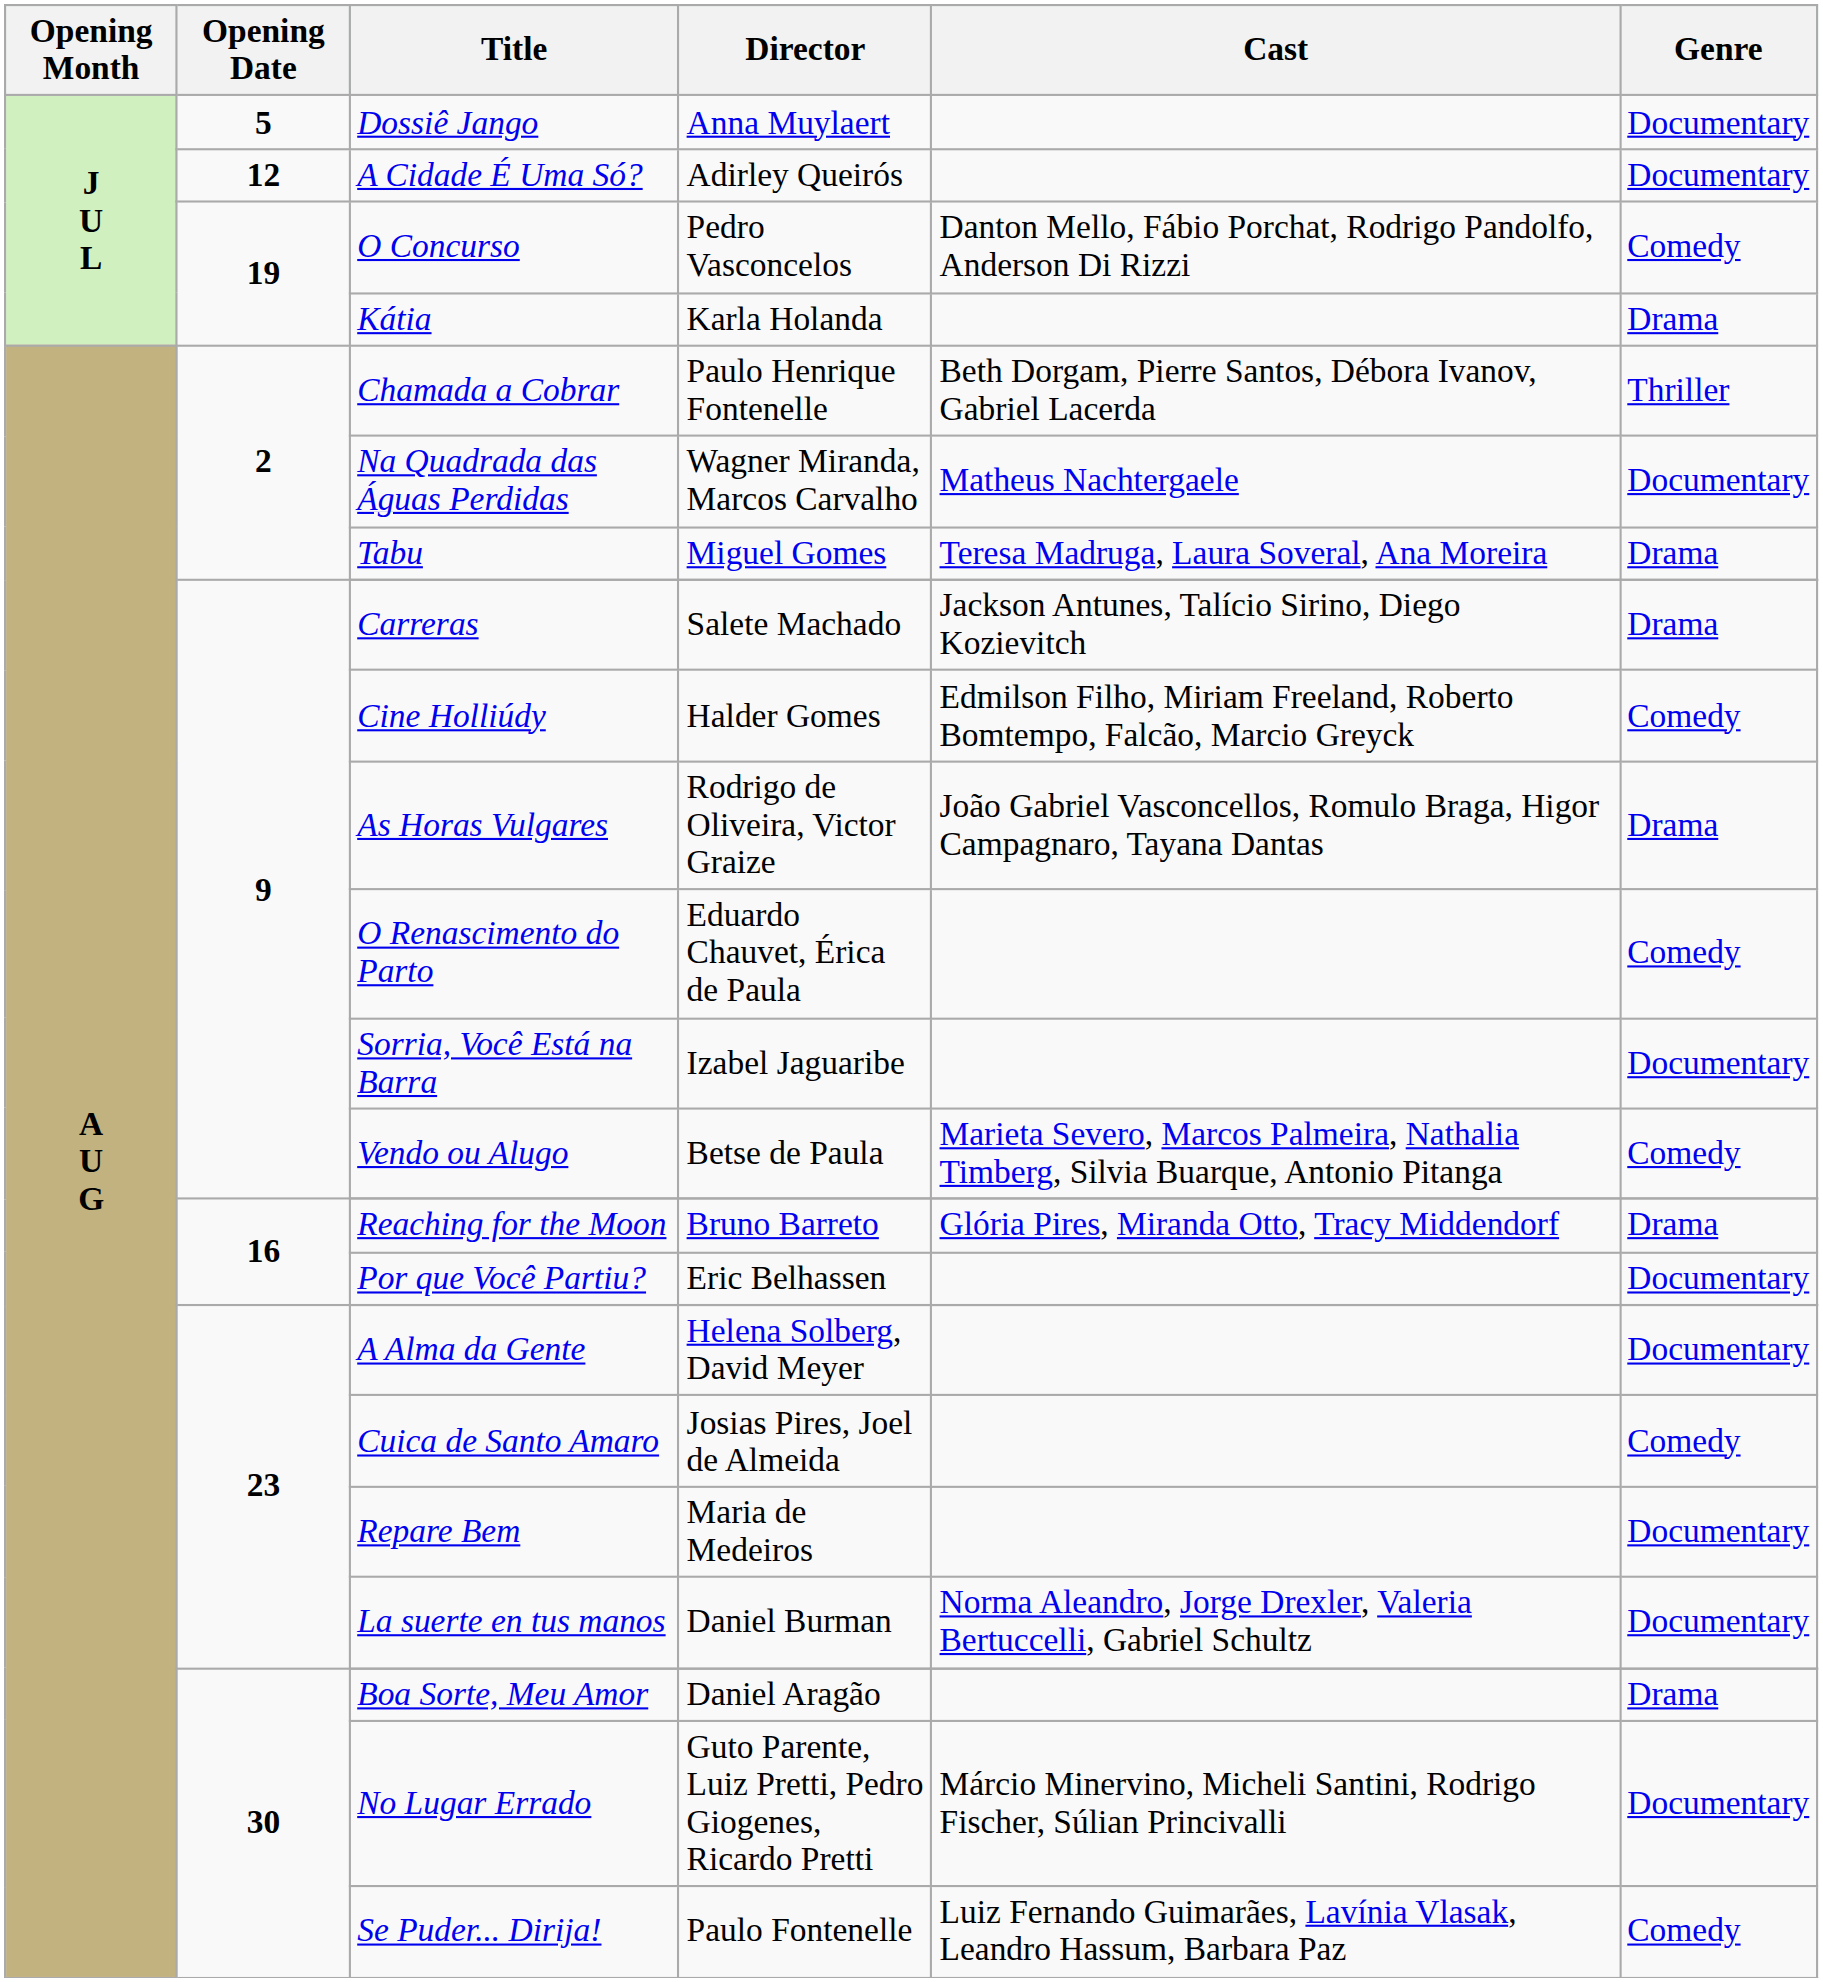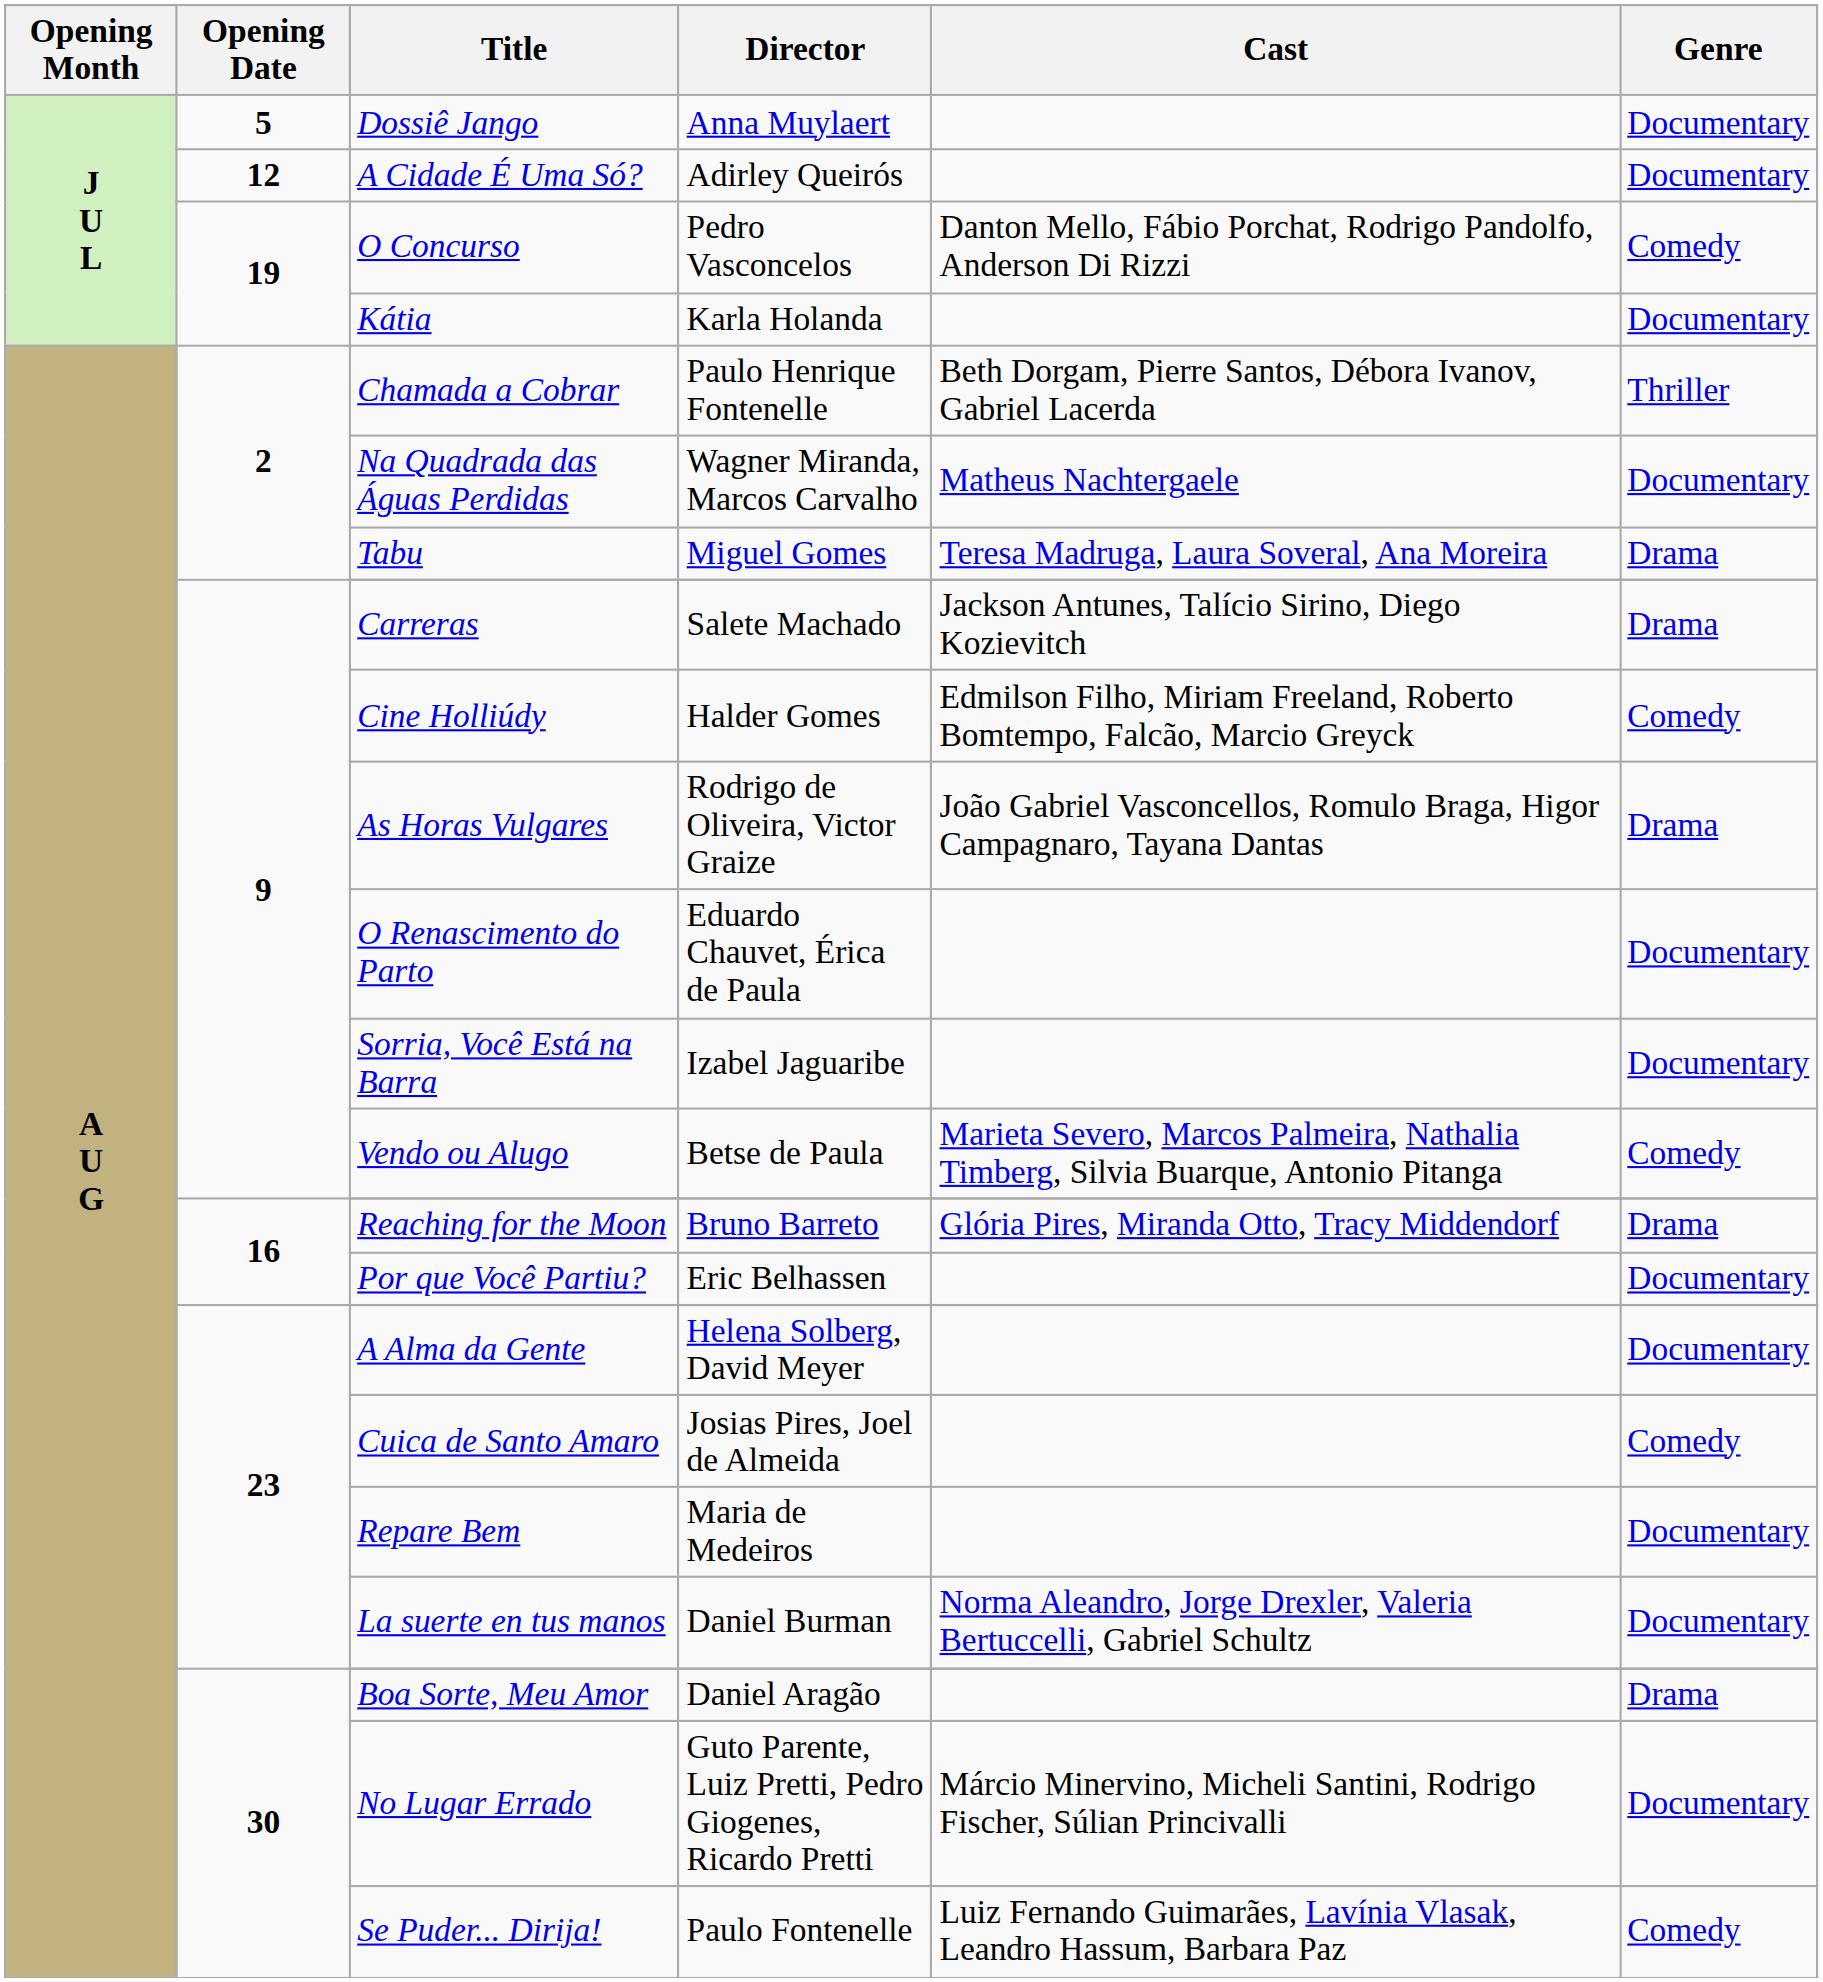 <table class="wikitable sortable">
 <tr style="background:#b0e0e6; text-align:center;">
 <th style="width:10%;"><strong>Opening Month</strong></th>
 <th style="width:10%;"><strong>Opening Date</strong></th>
 <th style="width:20%;"><strong>Title</strong></th>
 <th style="width:15%;"><strong>Director</strong></th>
 <th style="width:55%;"><strong>Cast</strong></th>
 <th style="width:5%;"><strong>Genre</strong></th>
 </tr>
 <tr>
 <td rowspan="4" style="text-align:center; background:#d0f0c0;"><strong>J<br>U<br>L</strong></td>
 <td rowspan="1" style="text-align:center;"><strong>5</strong></td>
 <td><em><a href='#'>Dossiê Jango</a></em></td>
 <td><a href='#'>Anna Muylaert</a></td>
 <td></td>
 <td><a href='#'>Documentary</a></td>
 </tr>
 <tr>
 <td rowspan="1" style="text-align:center;"><strong>12</strong></td>
 <td><em><a href='#'>A Cidade É Uma Só?</a></em></td>
 <td>Adirley Queirós</td>
 <td></td>
 <td><a href='#'>Documentary</a></td>
 </tr>
 <tr>
 <td rowspan="2" style="text-align:center;"><strong>19</strong></td>
 <td><em><a href='#'>O Concurso</a></em></td>
 <td>Pedro Vasconcelos</td>
 <td>Danton Mello, Fábio Porchat, Rodrigo Pandolfo, Anderson Di Rizzi</td>
 <td><a href='#'>Comedy</a></td>
 </tr>
 <tr>
 <td><em><a href='#'>Kátia</a></em></td>
 <td>Karla Holanda</td>
 <td></td>
-<td><a href='#'>Drama</a></td>
+<td><a href='#'>Documentary</a></td>
 </tr>
 <tr>
 <td rowspan="25" style="text-align:center; background:#C2B280;"><strong>A<br>U<br>G</strong></td>
 <td rowspan="3" style="text-align:center;"><strong>2</strong></td>
 <td><em><a href='#'>Chamada a Cobrar</a></em></td>
 <td>Paulo Henrique Fontenelle</td>
 <td>Beth Dorgam, Pierre Santos, Débora Ivanov, Gabriel Lacerda</td>
 <td><a href='#'>Thriller</a></td>
 </tr>
 <tr>
 <td><em><a href='#'>Na Quadrada das Águas Perdidas</a></em></td>
 <td>Wagner Miranda, Marcos Carvalho</td>
 <td><a href='#'>Matheus Nachtergaele</a></td>
 <td><a href='#'>Documentary</a></td>
 </tr>
 <tr>
 <td><em><a href='#'>Tabu</a></em></td>
 <td><a href='#'>Miguel Gomes</a></td>
 <td><a href='#'>Teresa Madruga</a>, <a href='#'>Laura Soveral</a>, <a href='#'>Ana Moreira</a></td>
 <td><a href='#'>Drama</a></td>
 </tr>
 <tr>
 <td rowspan="7" style="text-align:center;"><strong>9</strong></td>
 </tr>
 <tr>
 <td><em><a href='#'>Carreras</a></em></td>
 <td>Salete Machado</td>
 <td>Jackson Antunes, Talício Sirino, Diego Kozievitch</td>
 <td><a href='#'>Drama</a></td>
 </tr>
 <tr>
 <td><em><a href='#'>Cine Holliúdy</a></em></td>
 <td>Halder Gomes</td>
 <td>Edmilson Filho, Miriam Freeland, Roberto Bomtempo, Falcão, Marcio Greyck</td>
 <td><a href='#'>Comedy</a></td>
 </tr>
 <tr>
 <td><em><a href='#'>As Horas Vulgares</a></em></td>
 <td>Rodrigo de Oliveira, Victor Graize</td>
 <td>João Gabriel Vasconcellos, Romulo Braga, Higor Campagnaro, Tayana Dantas</td>
 <td><a href='#'>Drama</a></td>
 </tr>
 <tr>
 <td><em><a href='#'>O Renascimento do Parto</a></em></td>
 <td>Eduardo Chauvet, Érica de Paula</td>
 <td></td>
-<td><a href='#'>Comedy</a></td>
+<td><a href='#'>Documentary</a></td>
 </tr>
 <tr>
 <td><em><a href='#'>Sorria, Você Está na Barra</a></em></td>
 <td>Izabel Jaguaribe</td>
 <td></td>
 <td><a href='#'>Documentary</a></td>
 </tr>
 <tr>
 <td><em><a href='#'>Vendo ou Alugo</a></em></td>
 <td>Betse de Paula</td>
 <td><a href='#'>Marieta Severo</a>, <a href='#'>Marcos Palmeira</a>, <a href='#'>Nathalia Timberg</a>, Silvia Buarque, Antonio Pitanga</td>
 <td><a href='#'>Comedy</a></td>
 </tr>
 <tr>
 <td rowspan="3" style="text-align:center;"><strong>16</strong></td>
 </tr>
 <tr>
 <td><em><a href='#'>Reaching for the Moon</a></em></td>
 <td><a href='#'>Bruno Barreto</a></td>
 <td><a href='#'>Glória Pires</a>, <a href='#'>Miranda Otto</a>, <a href='#'>Tracy Middendorf</a></td>
 <td><a href='#'>Drama</a></td>
 </tr>
 <tr>
 <td><em><a href='#'>Por que Você Partiu?</a></em></td>
 <td>Eric Belhassen</td>
 <td></td>
 <td><a href='#'>Documentary</a></td>
 </tr>
 <tr>
 <td rowspan="5" style="text-align:center;"><strong>23</strong></td>
 </tr>
 <tr>
 <td><em><a href='#'>A Alma da Gente</a></em></td>
 <td><a href='#'>Helena Solberg</a>, David Meyer</td>
 <td></td>
 <td><a href='#'>Documentary</a></td>
 </tr>
 <tr>
 <td><em><a href='#'>Cuica de Santo Amaro</a></em></td>
 <td>Josias Pires, Joel de Almeida</td>
 <td></td>
 <td><a href='#'>Comedy</a></td>
 </tr>
 <tr>
 <td><em><a href='#'>Repare Bem</a></em></td>
 <td>Maria de Medeiros</td>
 <td></td>
 <td><a href='#'>Documentary</a></td>
 </tr>
 <tr>
 <td><em><a href='#'>La suerte en tus manos</a></em></td>
 <td>Daniel Burman</td>
 <td><a href='#'>Norma Aleandro</a>, <a href='#'>Jorge Drexler</a>, <a href='#'>Valeria Bertuccelli</a>, Gabriel Schultz</td>
 <td><a href='#'>Documentary</a></td>
 </tr>
 <tr>
 <td rowspan="5" style="text-align:center;"><strong>30</strong></td>
 </tr>
 <tr>
 <td><em><a href='#'>Boa Sorte, Meu Amor</a></em></td>
 <td>Daniel Aragão</td>
 <td></td>
 <td><a href='#'>Drama</a></td>
 </tr>
 <tr>
 <td><em><a href='#'>No Lugar Errado</a></em></td>
 <td>Guto Parente, Luiz Pretti, Pedro Giogenes, Ricardo Pretti</td>
 <td>Márcio Minervino, Micheli Santini, Rodrigo Fischer, Súlian Princivalli</td>
 <td><a href='#'>Documentary</a></td>
 </tr>
 <tr>
 <td><em><a href='#'>Se Puder... Dirija!</a></em></td>
 <td>Paulo Fontenelle</td>
 <td>Luiz Fernando Guimarães, <a href='#'>Lavínia Vlasak</a>, Leandro Hassum, Barbara Paz</td>
 <td><a href='#'>Comedy</a></td>
 </tr>
 <tr>
 </tr>
 </table>
